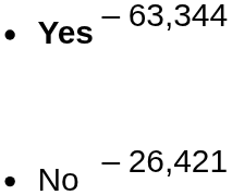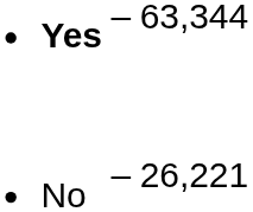 <table>
 <tr>
 <td><br><ul><li><strong>Yes</strong></li></ul></td>
 <td>–</td>
 <td align=right>63,344</td>
 </tr>
 <tr>
 <td><br><ul><li>No</li></ul></td>
 <td>–</td>
-<td align=right>26,421</td>
+<td align=right>26,221</td>
 </tr>
 </table>
